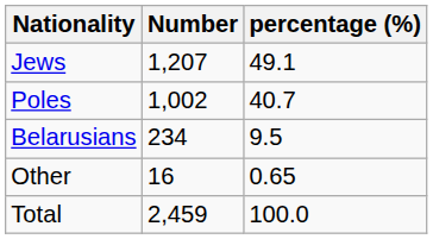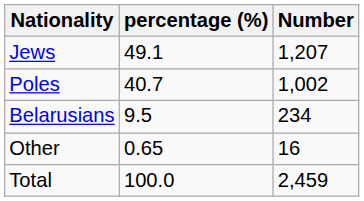 <table align="center" class="wikitable plainlinks TablePager">
 <tr>
 <th>Nationality</th>
+<th>percentage (%)</th>
 <th>Number</th>
-<th>percentage (%)</th>
 </tr>
 <tr ---->
 <td><a href='#'>Jews</a></td>
+<td>49.1</td>
 <td>1,207</td>
-<td>49.1</td>
 </tr>
 <tr ---->
 <td><a href='#'>Poles</a></td>
+<td>40.7</td>
 <td>1,002</td>
-<td>40.7</td>
 </tr>
 <tr ---->
 <td><a href='#'>Belarusians</a></td>
+<td>9.5</td>
 <td>234</td>
-<td>9.5</td>
 </tr>
 <tr ---->
 <td>Other</td>
+<td>0.65</td>
 <td>16</td>
-<td>0.65</td>
 </tr>
 <tr ---->
 <td>Total</td>
+<td>100.0</td>
 <td>2,459</td>
-<td>100.0</td>
 </tr>
 </table>
